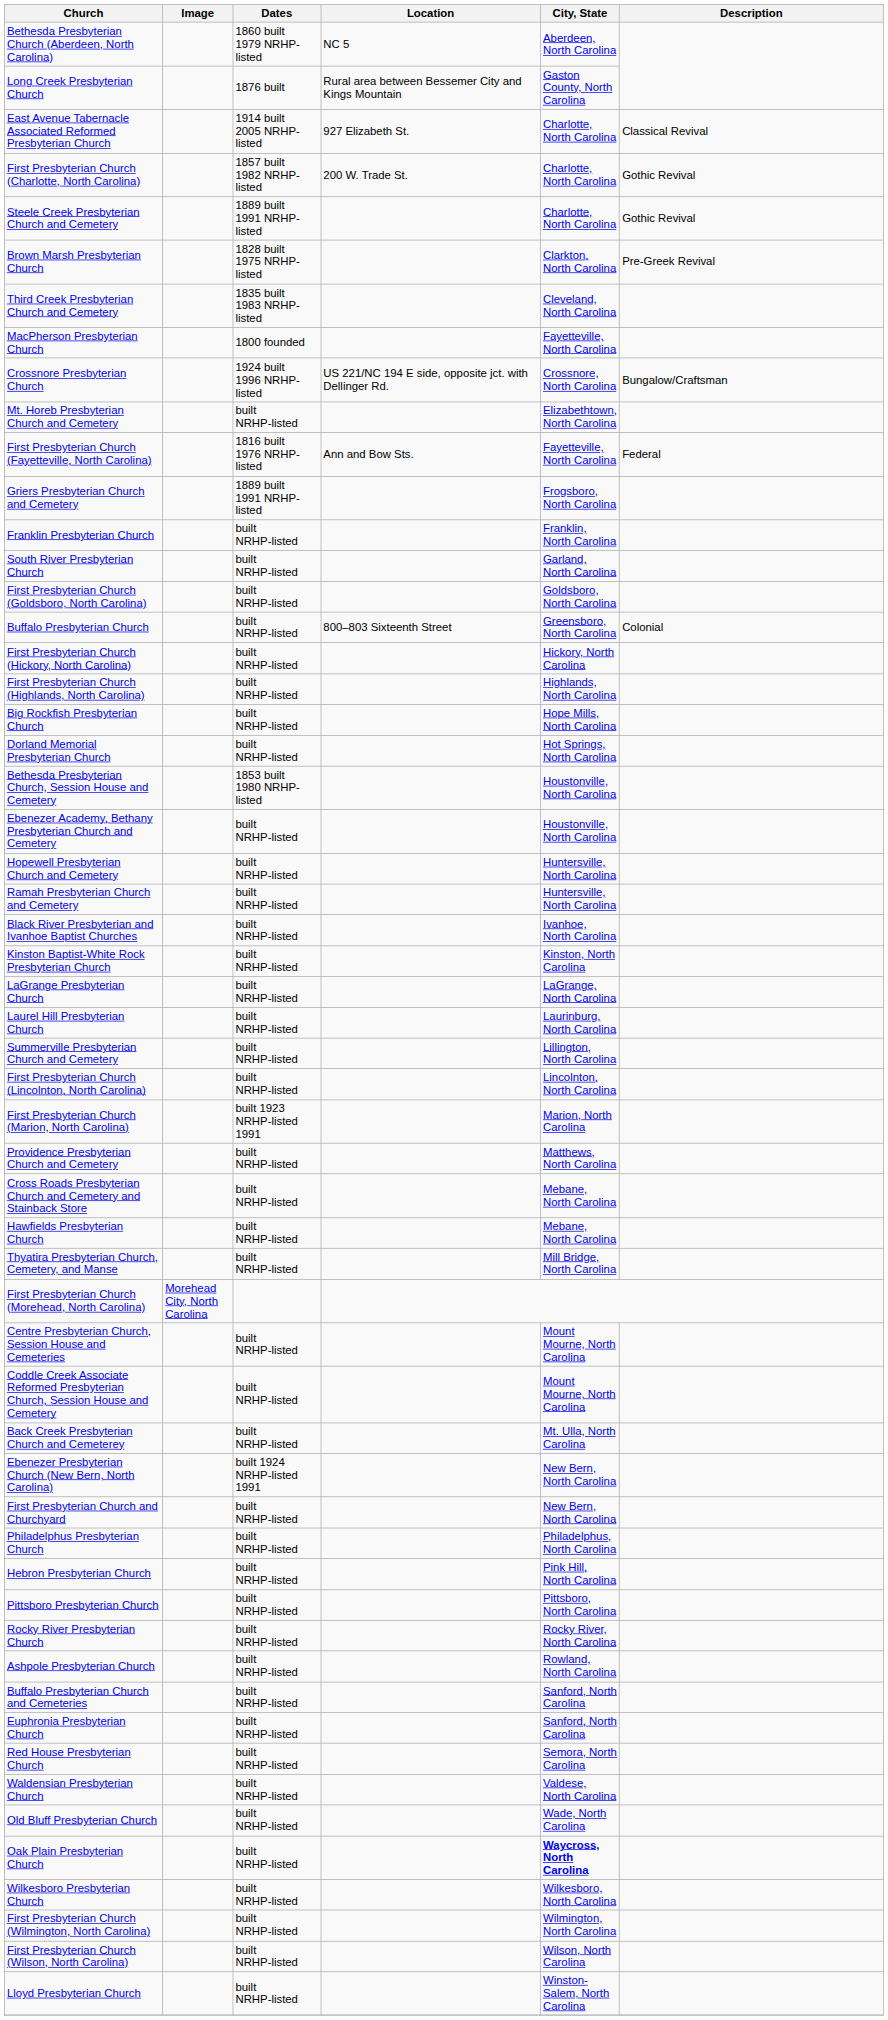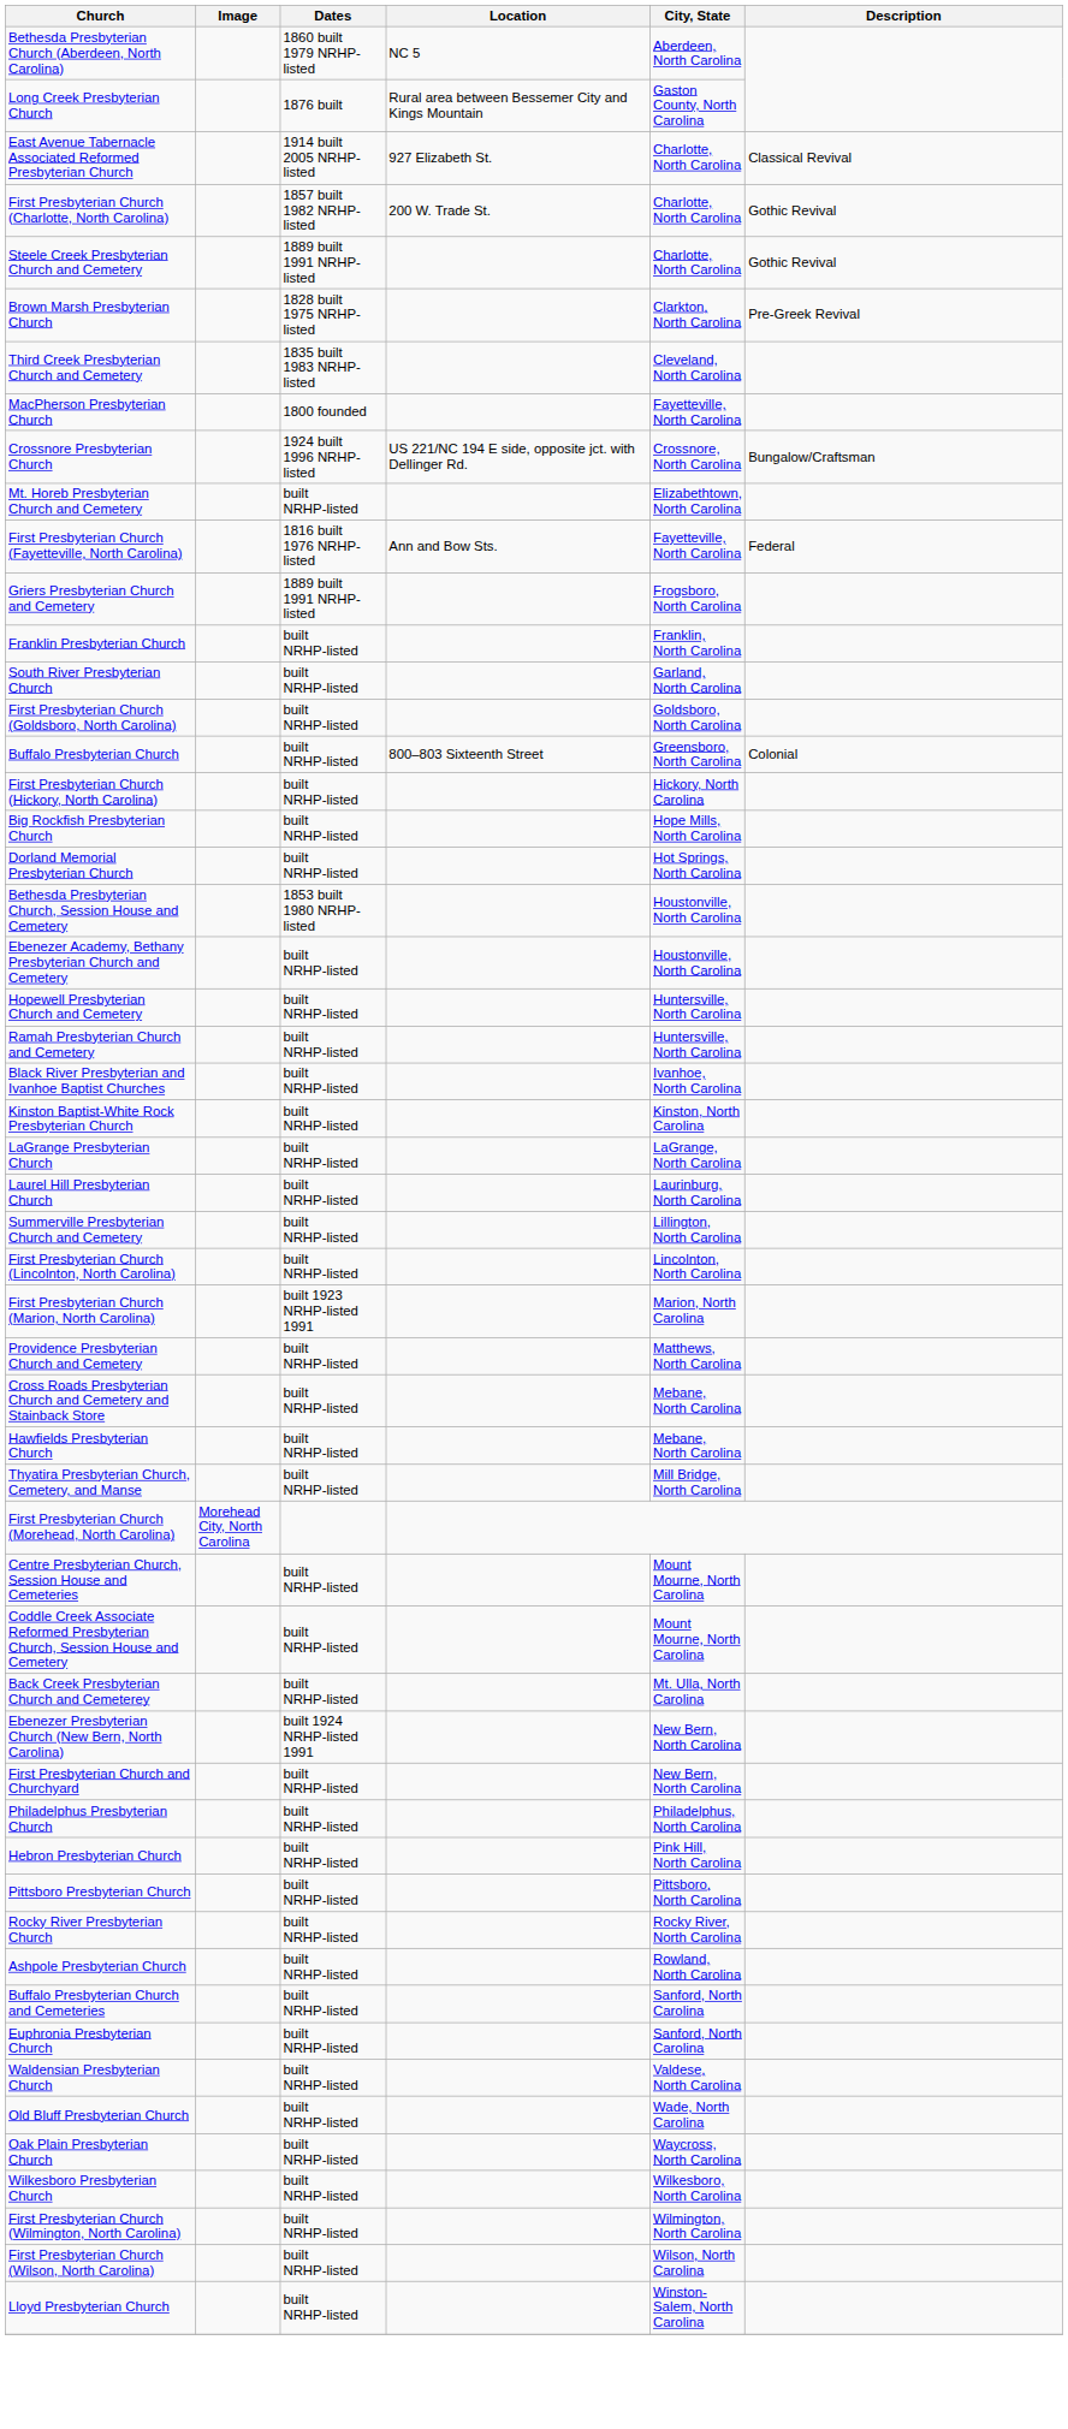 <table class="wikitable sortable" style="width:98%">
 <tr>
 <th width = 18%><strong>Church</strong></th>
 <th width = 8% class="unsortable"><strong>Image</strong></th>
 <th width = 10%><strong>Dates</strong></th>
 <th width = 25%><strong>Location</strong></th>
 <th width = 8%><strong>City, State</strong></th>
 <th class="unsortable"><strong>Description</strong></th>
 </tr>
 <tr>
 <td><a href='#'>Bethesda Presbyterian Church (Aberdeen, North Carolina)</a></td>
 <td></td>
 <td>1860 built<br>1979 NRHP-listed</td>
 <td>NC 5<br><small></small></td>
 <td><a href='#'>Aberdeen, North Carolina</a></td>
 </tr>
 <tr>
 <td><a href='#'>Long Creek Presbyterian Church</a></td>
 <td></td>
 <td>1876 built</td>
 <td>Rural area between Bessemer City and Kings Mountain<br><small></small></td>
 <td><a href='#'>Gaston County, North Carolina</a></td>
 </tr>
 <tr>
 <td><a href='#'>East Avenue Tabernacle Associated Reformed Presbyterian Church</a></td>
 <td></td>
 <td>1914 built<br>2005 NRHP-listed</td>
 <td>927 Elizabeth St.<br><small></small></td>
 <td><a href='#'>Charlotte, North Carolina</a></td>
 <td>Classical Revival</td>
 </tr>
 <tr>
 <td><a href='#'>First Presbyterian Church (Charlotte, North Carolina)</a></td>
 <td></td>
 <td>1857 built<br>1982 NRHP-listed</td>
 <td>200 W. Trade St.<br><small></small></td>
 <td><a href='#'>Charlotte, North Carolina</a></td>
 <td>Gothic Revival</td>
 </tr>
 <tr>
 <td><a href='#'>Steele Creek Presbyterian Church and Cemetery</a></td>
 <td></td>
 <td>1889 built<br>1991 NRHP-listed</td>
 <td><small></small></td>
 <td><a href='#'>Charlotte, North Carolina</a></td>
 <td>Gothic Revival</td>
 </tr>
 <tr>
 <td><a href='#'>Brown Marsh Presbyterian Church</a></td>
 <td></td>
 <td>1828 built<br>1975 NRHP-listed</td>
 <td><small></small></td>
 <td><a href='#'>Clarkton, North Carolina</a></td>
 <td>Pre-Greek Revival</td>
 </tr>
 <tr>
 <td><a href='#'>Third Creek Presbyterian Church and Cemetery</a></td>
 <td></td>
 <td>1835 built<br>1983 NRHP-listed</td>
 <td><small></small></td>
 <td><a href='#'>Cleveland, North Carolina</a></td>
 <td></td>
 </tr>
 <tr>
 <td><a href='#'>MacPherson Presbyterian Church</a></td>
 <td></td>
 <td>1800 founded<br></td>
 <td><small></small></td>
 <td><a href='#'>Fayetteville, North Carolina</a></td>
 </tr>
 <tr>
 <td><a href='#'>Crossnore Presbyterian Church</a></td>
 <td></td>
 <td>1924 built<br>1996 NRHP-listed</td>
 <td>US 221/NC 194 E side, opposite jct. with Dellinger Rd.<br><small></small></td>
 <td><a href='#'>Crossnore, North Carolina</a></td>
 <td>Bungalow/Craftsman</td>
 </tr>
 <tr>
 <td><a href='#'>Mt. Horeb Presbyterian Church and Cemetery</a></td>
 <td></td>
 <td>built<br> NRHP-listed</td>
 <td></td>
 <td><a href='#'>Elizabethtown, North Carolina</a></td>
 <td></td>
 </tr>
 <tr>
 <td><a href='#'>First Presbyterian Church (Fayetteville, North Carolina)</a></td>
 <td></td>
 <td>1816 built<br>1976 NRHP-listed</td>
 <td>Ann and Bow Sts.<br><small></small></td>
 <td><a href='#'>Fayetteville, North Carolina</a></td>
 <td>Federal</td>
 </tr>
 <tr>
 <td><a href='#'>Griers Presbyterian Church and Cemetery</a></td>
 <td></td>
 <td>1889 built<br>1991 NRHP-listed</td>
 <td></td>
 <td><a href='#'>Frogsboro, North Carolina</a></td>
 <td></td>
 </tr>
 <tr>
 <td><a href='#'>Franklin Presbyterian Church</a></td>
 <td></td>
 <td>built<br> NRHP-listed</td>
 <td></td>
 <td><a href='#'>Franklin, North Carolina</a></td>
 <td></td>
 </tr>
 <tr>
 <td><a href='#'>South River Presbyterian Church</a></td>
 <td></td>
 <td>built<br> NRHP-listed</td>
 <td></td>
 <td><a href='#'>Garland, North Carolina</a></td>
 <td></td>
 </tr>
 <tr>
 <td><a href='#'>First Presbyterian Church (Goldsboro, North Carolina)</a></td>
 <td></td>
 <td>built<br> NRHP-listed</td>
 <td></td>
 <td><a href='#'>Goldsboro, North Carolina</a></td>
 <td></td>
 </tr>
 <tr>
 <td><a href='#'>Buffalo Presbyterian Church</a></td>
 <td></td>
 <td>built<br> NRHP-listed</td>
 <td>800–803 Sixteenth Street<br><small></small></td>
 <td><a href='#'>Greensboro, North Carolina</a></td>
 <td>Colonial</td>
 </tr>
 <tr>
 <td><a href='#'>First Presbyterian Church (Hickory, North Carolina)</a></td>
 <td></td>
 <td>built<br> NRHP-listed</td>
 <td></td>
 <td><a href='#'>Hickory, North Carolina</a></td>
-<td></td>
-</tr>
-<tr>
-<td><a href='#'>First Presbyterian Church (Highlands, North Carolina)</a></td>
-<td></td>
-<td>built<br> NRHP-listed</td>
-<td></td>
-<td><a href='#'>Highlands, North Carolina</a></td>
 <td></td>
 </tr>
 <tr>
 <td><a href='#'>Big Rockfish Presbyterian Church</a></td>
 <td></td>
 <td>built<br> NRHP-listed</td>
 <td></td>
 <td><a href='#'>Hope Mills, North Carolina</a></td>
 <td></td>
 </tr>
 <tr>
 <td><a href='#'>Dorland Memorial Presbyterian Church</a></td>
 <td></td>
 <td>built<br> NRHP-listed</td>
 <td></td>
 <td><a href='#'>Hot Springs, North Carolina</a></td>
 <td></td>
 </tr>
 <tr>
 <td><a href='#'>Bethesda Presbyterian Church, Session House and Cemetery</a></td>
 <td></td>
 <td>1853 built<br>1980 NRHP-listed</td>
 <td></td>
 <td><a href='#'>Houstonville, North Carolina</a></td>
 <td></td>
 </tr>
 <tr>
 <td><a href='#'>Ebenezer Academy, Bethany Presbyterian Church and Cemetery</a></td>
 <td></td>
 <td>built<br> NRHP-listed</td>
 <td></td>
 <td><a href='#'>Houstonville, North Carolina</a></td>
 <td></td>
 </tr>
 <tr>
 <td><a href='#'>Hopewell Presbyterian Church and Cemetery</a></td>
 <td></td>
 <td>built<br> NRHP-listed</td>
 <td></td>
 <td><a href='#'>Huntersville, North Carolina</a></td>
 <td></td>
 </tr>
 <tr>
 <td><a href='#'>Ramah Presbyterian Church and Cemetery</a></td>
 <td></td>
 <td>built<br> NRHP-listed</td>
 <td></td>
 <td><a href='#'>Huntersville, North Carolina</a></td>
 <td></td>
 </tr>
 <tr>
 <td><a href='#'>Black River Presbyterian and Ivanhoe Baptist Churches</a></td>
 <td></td>
 <td>built<br> NRHP-listed</td>
 <td></td>
 <td><a href='#'>Ivanhoe, North Carolina</a></td>
 <td></td>
 </tr>
 <tr>
 <td><a href='#'>Kinston Baptist-White Rock Presbyterian Church</a></td>
 <td></td>
 <td>built<br> NRHP-listed</td>
 <td></td>
 <td><a href='#'>Kinston, North Carolina</a></td>
 <td></td>
 </tr>
 <tr>
 <td><a href='#'>LaGrange Presbyterian Church</a></td>
 <td></td>
 <td>built<br> NRHP-listed</td>
 <td></td>
 <td><a href='#'>LaGrange, North Carolina</a></td>
 <td></td>
 </tr>
 <tr>
 <td><a href='#'>Laurel Hill Presbyterian Church</a></td>
 <td></td>
 <td>built<br> NRHP-listed</td>
 <td></td>
 <td><a href='#'>Laurinburg, North Carolina</a></td>
 <td></td>
 </tr>
 <tr>
 <td><a href='#'>Summerville Presbyterian Church and Cemetery</a></td>
 <td></td>
 <td>built<br> NRHP-listed</td>
 <td></td>
 <td><a href='#'>Lillington, North Carolina</a></td>
 <td></td>
 </tr>
 <tr>
 <td><a href='#'>First Presbyterian Church (Lincolnton, North Carolina)</a></td>
 <td></td>
 <td>built<br> NRHP-listed</td>
 <td></td>
 <td><a href='#'>Lincolnton, North Carolina</a></td>
 <td></td>
 </tr>
 <tr>
 <td><a href='#'>First Presbyterian Church (Marion, North Carolina)</a></td>
 <td></td>
 <td>built 1923<br> NRHP-listed 1991</td>
 <td></td>
 <td><a href='#'>Marion, North Carolina</a></td>
 <td></td>
 </tr>
 <tr>
 <td><a href='#'>Providence Presbyterian Church and Cemetery</a></td>
 <td></td>
 <td>built<br> NRHP-listed</td>
 <td></td>
 <td><a href='#'>Matthews, North Carolina</a></td>
 <td></td>
 </tr>
 <tr>
 <td><a href='#'>Cross Roads Presbyterian Church and Cemetery and Stainback Store</a></td>
 <td></td>
 <td>built<br> NRHP-listed</td>
 <td></td>
 <td><a href='#'>Mebane, North Carolina</a></td>
 <td></td>
 </tr>
 <tr>
 <td><a href='#'>Hawfields Presbyterian Church</a></td>
 <td></td>
 <td>built<br> NRHP-listed</td>
 <td></td>
 <td><a href='#'>Mebane, North Carolina</a></td>
 <td></td>
 </tr>
 <tr>
 <td><a href='#'>Thyatira Presbyterian Church, Cemetery, and Manse</a></td>
 <td></td>
 <td>built<br> NRHP-listed</td>
 <td></td>
 <td><a href='#'>Mill Bridge, North Carolina</a></td>
 <td></td>
 </tr>
 <tr>
 <td><a href='#'>First Presbyterian Church (Morehead, North Carolina)</a><br></td>
 <td><a href='#'>Morehead City, North Carolina</a></td>
 <td></td>
 </tr>
 <tr>
 <td><a href='#'>Centre Presbyterian Church, Session House and Cemeteries</a></td>
 <td></td>
 <td>built<br> NRHP-listed</td>
 <td></td>
 <td><a href='#'>Mount Mourne, North Carolina</a></td>
 <td></td>
 </tr>
 <tr>
 <td><a href='#'>Coddle Creek Associate Reformed Presbyterian Church, Session House and Cemetery</a></td>
 <td></td>
 <td>built<br> NRHP-listed</td>
 <td></td>
 <td><a href='#'>Mount Mourne, North Carolina</a></td>
 <td></td>
 </tr>
 <tr>
 <td><a href='#'>Back Creek Presbyterian Church and Cemeterey</a></td>
 <td></td>
 <td>built<br> NRHP-listed</td>
 <td></td>
 <td><a href='#'>Mt. Ulla, North Carolina</a></td>
 <td></td>
 </tr>
 <tr>
 <td><a href='#'>Ebenezer Presbyterian Church (New Bern, North Carolina)</a></td>
 <td></td>
 <td>built 1924<br> NRHP-listed 1991</td>
 <td></td>
 <td><a href='#'>New Bern, North Carolina</a></td>
 <td></td>
 </tr>
 <tr>
 <td><a href='#'>First Presbyterian Church and Churchyard</a></td>
 <td></td>
 <td>built<br> NRHP-listed</td>
 <td></td>
 <td><a href='#'>New Bern, North Carolina</a></td>
 <td></td>
 </tr>
 <tr>
 <td><a href='#'>Philadelphus Presbyterian Church</a></td>
 <td></td>
 <td>built<br> NRHP-listed</td>
 <td></td>
 <td><a href='#'>Philadelphus, North Carolina</a></td>
 <td></td>
 </tr>
 <tr>
 <td><a href='#'>Hebron Presbyterian Church</a></td>
 <td></td>
 <td>built<br> NRHP-listed</td>
 <td></td>
 <td><a href='#'>Pink Hill, North Carolina</a></td>
 <td></td>
 </tr>
 <tr>
 <td><a href='#'>Pittsboro Presbyterian Church</a></td>
 <td></td>
 <td>built<br> NRHP-listed</td>
 <td></td>
 <td><a href='#'>Pittsboro, North Carolina</a></td>
 <td></td>
 </tr>
 <tr>
 <td><a href='#'>Rocky River Presbyterian Church</a></td>
 <td></td>
 <td>built<br> NRHP-listed</td>
 <td></td>
 <td><a href='#'>Rocky River, North Carolina</a></td>
 <td></td>
 </tr>
 <tr>
 <td><a href='#'>Ashpole Presbyterian Church</a></td>
 <td></td>
 <td>built<br> NRHP-listed</td>
 <td></td>
 <td><a href='#'>Rowland, North Carolina</a></td>
 <td></td>
 </tr>
 <tr>
 <td><a href='#'>Buffalo Presbyterian Church and Cemeteries</a></td>
 <td></td>
 <td>built<br> NRHP-listed</td>
 <td></td>
 <td><a href='#'>Sanford, North Carolina</a></td>
 <td></td>
 </tr>
 <tr>
 <td><a href='#'>Euphronia Presbyterian Church</a></td>
 <td></td>
 <td>built<br> NRHP-listed</td>
 <td></td>
 <td><a href='#'>Sanford, North Carolina</a></td>
 <td></td>
 </tr>
 <tr>
-<td><a href='#'>Red House Presbyterian Church</a></td>
-<td></td>
-<td>built<br> NRHP-listed</td>
-<td></td>
-<td><a href='#'>Semora, North Carolina</a></td>
-<td></td>
-</tr>
-<tr>
 <td><a href='#'>Waldensian Presbyterian Church</a></td>
 <td></td>
 <td>built<br> NRHP-listed</td>
 <td></td>
 <td><a href='#'>Valdese, North Carolina</a></td>
 <td></td>
 </tr>
 <tr>
 <td><a href='#'>Old Bluff Presbyterian Church</a></td>
 <td></td>
 <td>built<br> NRHP-listed</td>
 <td></td>
 <td><a href='#'>Wade, North Carolina</a></td>
 <td></td>
 </tr>
 <tr>
 <td><a href='#'>Oak Plain Presbyterian Church</a></td>
 <td></td>
 <td>built<br> NRHP-listed</td>
 <td></td>
-<td><strong><a href='#'>Waycross, North Carolina</a></strong></td>
+<td><a href='#'>Waycross, North Carolina</a></td>
 <td></td>
 </tr>
 <tr>
 <td><a href='#'>Wilkesboro Presbyterian Church</a></td>
 <td></td>
 <td>built<br> NRHP-listed</td>
 <td></td>
 <td><a href='#'>Wilkesboro, North Carolina</a></td>
 <td></td>
 </tr>
 <tr>
 <td><a href='#'>First Presbyterian Church (Wilmington, North Carolina)</a></td>
 <td></td>
 <td>built<br> NRHP-listed</td>
 <td></td>
 <td><a href='#'>Wilmington, North Carolina</a></td>
 <td></td>
 </tr>
 <tr>
 <td><a href='#'>First Presbyterian Church (Wilson, North Carolina)</a></td>
 <td></td>
 <td>built<br> NRHP-listed</td>
 <td></td>
 <td><a href='#'>Wilson, North Carolina</a></td>
 <td></td>
 </tr>
 <tr>
 <td><a href='#'>Lloyd Presbyterian Church</a></td>
 <td></td>
 <td>built<br> NRHP-listed</td>
 <td></td>
 <td><a href='#'>Winston-Salem, North Carolina</a></td>
 <td></td>
 </tr>
 <tr>
 </tr>
 </table>
